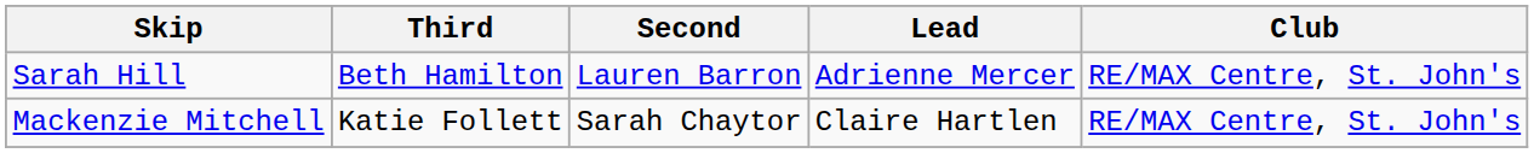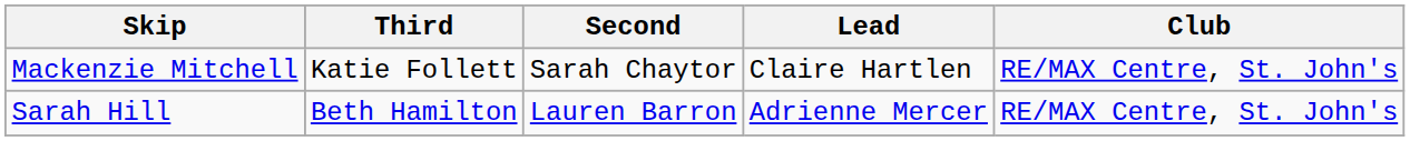 <table class="wikitable">
 <tr>
 <th>Skip</th>
 <th>Third</th>
 <th>Second</th>
 <th>Lead</th>
 <th>Club</th>
 </tr>
 <tr>
+<td><a href='#'>Mackenzie Mitchell</a></td>
+<td>Katie Follett</td>
+<td>Sarah Chaytor</td>
+<td>Claire Hartlen</td>
+<td><a href='#'>RE/MAX Centre</a>, <a href='#'>St. John's</a></td>
+</tr>
+<tr>
 <td><a href='#'>Sarah Hill</a></td>
 <td><a href='#'>Beth Hamilton</a></td>
 <td><a href='#'>Lauren Barron</a></td>
 <td><a href='#'>Adrienne Mercer</a></td>
 <td><a href='#'>RE/MAX Centre</a>, <a href='#'>St. John's</a></td>
 </tr>
-<tr>
-<td><a href='#'>Mackenzie Mitchell</a></td>
-<td>Katie Follett</td>
-<td>Sarah Chaytor</td>
-<td>Claire Hartlen</td>
-<td><a href='#'>RE/MAX Centre</a>, <a href='#'>St. John's</a></td>
-</tr>
 </table>
